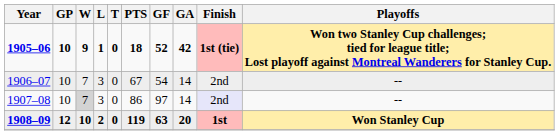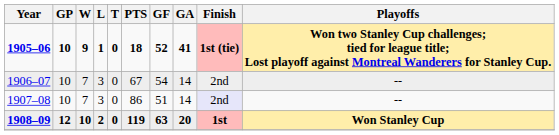 <table class="wikitable">
 <tr>
 <th>Year</th>
 <th>GP</th>
 <th>W</th>
 <th>L</th>
 <th>T</th>
 <th>PTS</th>
 <th>GF</th>
 <th>GA</th>
 <th>Finish</th>
 <th>Playoffs</th>
 </tr>
 <tr style="font-weight:bold;" align="center">
 <td><a href='#'>1905–06</a></td>
 <td>10</td>
 <td>9</td>
 <td>1</td>
 <td>0</td>
 <td>18</td>
 <td>52</td>
-<td>42</td>
+<td>41</td>
 <td bgcolor="#ffbbbb">1st (tie)</td>
 <td bgcolor="#ffeeaa"><strong>Won two Stanley Cup challenges</strong>;<br>tied for league title;<br>Lost playoff against <a href='#'>Montreal Wanderers</a> for Stanley Cup.</td>
 </tr>
 <tr bgcolor="#eeeeee" align="center">
 <td><a href='#'>1906–07</a></td>
 <td>10</td>
 <td>7</td>
 <td>3</td>
 <td>0</td>
 <td>67</td>
 <td>54</td>
 <td>14</td>
 <td>2nd</td>
 <td>--</td>
 </tr>
 <tr align="center">
 <td><a href='#'>1907–08</a></td>
 <td>10</td>
-<td style="background: lightgrey;">7</td>
+<td>7</td>
 <td>3</td>
 <td>0</td>
 <td>86</td>
-<td>97</td>
+<td>51</td>
 <td>14</td>
 <td style="background: lavender;">2nd</td>
 <td>--</td>
 </tr>
 <tr bgcolor="#eeeeee" style="font-weight:bold;" align="center">
 <td><strong><a href='#'>1908–09</a></strong></td>
 <td><strong>12</strong></td>
 <td><strong>10</strong></td>
 <td><strong>2</strong></td>
 <td><strong>0</strong></td>
 <td><strong>119</strong></td>
 <td><strong>63</strong></td>
 <td><strong>20</strong></td>
 <td bgcolor="#ffbbbb"><strong>1st</strong></td>
 <td bgcolor="#ffeeaa"><strong>Won Stanley Cup</strong></td>
 </tr>
 <tr>
 </tr>
 </table>
